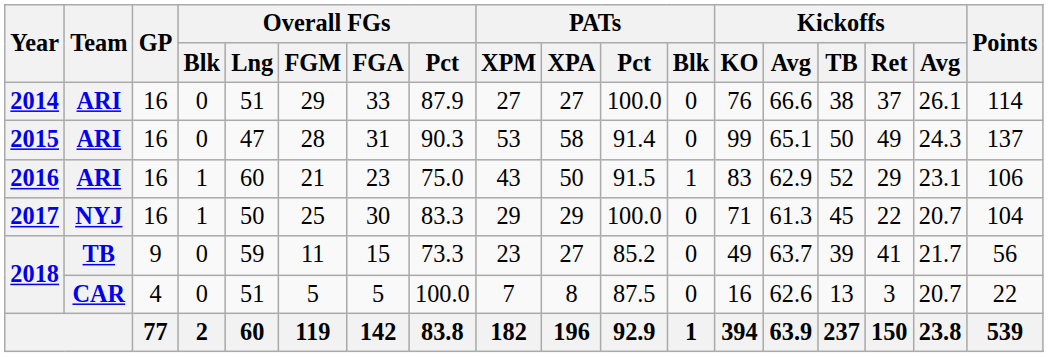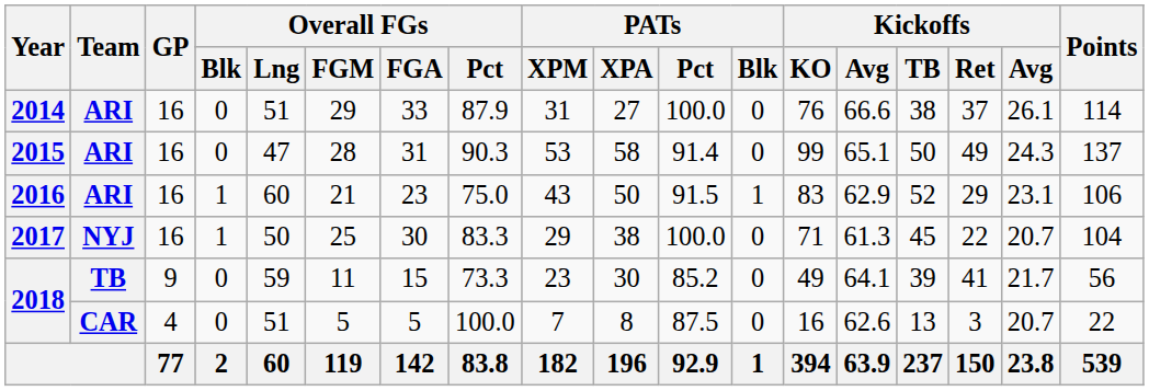 <table class=wikitable style="text-align:center;">
 <tr>
 <th rowspan="2">Year</th>
 <th rowspan="2">Team</th>
 <th rowspan="2">GP</th>
 <th colspan="5">Overall FGs</th>
 <th colspan="4">PATs</th>
 <th colspan="5">Kickoffs</th>
 <th rowspan="2">Points</th>
 </tr>
 <tr>
 <th>Blk</th>
 <th>Lng</th>
 <th>FGM</th>
 <th>FGA</th>
 <th>Pct</th>
 <th>XPM</th>
 <th>XPA</th>
 <th>Pct</th>
 <th>Blk</th>
 <th>KO</th>
 <th>Avg</th>
 <th>TB</th>
 <th>Ret</th>
 <th>Avg</th>
 </tr>
 <tr>
 <th><a href='#'>2014</a></th>
 <th><a href='#'>ARI</a></th>
 <td>16</td>
 <td>0</td>
 <td>51</td>
 <td>29</td>
 <td>33</td>
 <td>87.9</td>
-<td>27</td>
+<td>31</td>
 <td>27</td>
 <td>100.0</td>
 <td>0</td>
 <td>76</td>
 <td>66.6</td>
 <td>38</td>
 <td>37</td>
 <td>26.1</td>
 <td>114</td>
 </tr>
 <tr>
 <th><a href='#'>2015</a></th>
 <th><a href='#'>ARI</a></th>
 <td>16</td>
 <td>0</td>
 <td>47</td>
 <td>28</td>
 <td>31</td>
 <td>90.3</td>
 <td>53</td>
 <td>58</td>
 <td>91.4</td>
 <td>0</td>
 <td>99</td>
 <td>65.1</td>
 <td>50</td>
 <td>49</td>
 <td>24.3</td>
 <td>137</td>
 </tr>
 <tr>
 <th><a href='#'>2016</a></th>
 <th><a href='#'>ARI</a></th>
 <td>16</td>
 <td>1</td>
 <td>60</td>
 <td>21</td>
 <td>23</td>
 <td>75.0</td>
 <td>43</td>
 <td>50</td>
 <td>91.5</td>
 <td>1</td>
 <td>83</td>
 <td>62.9</td>
 <td>52</td>
 <td>29</td>
 <td>23.1</td>
 <td>106</td>
 </tr>
 <tr>
 <th><a href='#'>2017</a></th>
 <th><a href='#'>NYJ</a></th>
 <td>16</td>
 <td>1</td>
 <td>50</td>
 <td>25</td>
 <td>30</td>
 <td>83.3</td>
 <td>29</td>
-<td>29</td>
+<td>38</td>
 <td>100.0</td>
 <td>0</td>
 <td>71</td>
 <td>61.3</td>
 <td>45</td>
 <td>22</td>
 <td>20.7</td>
 <td>104</td>
 </tr>
 <tr>
 <th rowspan="2"><a href='#'>2018</a></th>
 <th><a href='#'>TB</a></th>
 <td>9</td>
 <td>0</td>
 <td>59</td>
 <td>11</td>
 <td>15</td>
 <td>73.3</td>
 <td>23</td>
-<td>27</td>
+<td>30</td>
 <td>85.2</td>
 <td>0</td>
 <td>49</td>
-<td>63.7</td>
+<td>64.1</td>
 <td>39</td>
 <td>41</td>
 <td>21.7</td>
 <td>56</td>
 </tr>
 <tr>
 <th><a href='#'>CAR</a></th>
 <td>4</td>
 <td>0</td>
 <td>51</td>
 <td>5</td>
 <td>5</td>
 <td>100.0</td>
 <td>7</td>
 <td>8</td>
 <td>87.5</td>
 <td>0</td>
 <td>16</td>
 <td>62.6</td>
 <td>13</td>
 <td>3</td>
 <td>20.7</td>
 <td>22</td>
 </tr>
 <tr>
 <th colspan="2"></th>
 <th>77</th>
 <th>2</th>
 <th>60</th>
 <th>119</th>
 <th>142</th>
 <th>83.8</th>
 <th>182</th>
 <th>196</th>
 <th>92.9</th>
 <th>1</th>
 <th>394</th>
 <th>63.9</th>
 <th>237</th>
 <th>150</th>
 <th>23.8</th>
 <th>539</th>
 </tr>
 </table>
